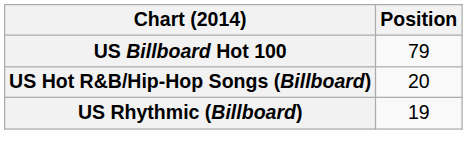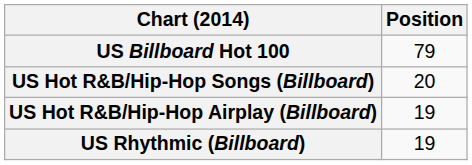 <table class="wikitable plainrowheaders sortable" style="text-align:center">
 <tr>
 <th scope="col">Chart (2014)</th>
 <th scope="col">Position</th>
 </tr>
 <tr>
 <th scope="row">US <em>Billboard</em> Hot 100</th>
 <td style="text-align:center;">79</td>
 </tr>
 <tr>
 <th scope="row">US Hot R&B/Hip-Hop Songs (<em>Billboard</em>)</th>
 <td style="text-align:center;">20</td>
 </tr>
 <tr>
+<th scope="row">US Hot R&B/Hip-Hop Airplay (<em>Billboard</em>)</th>
+<td style="text-align:center;">19</td>
+</tr>
+<tr>
 <th scope="row">US Rhythmic (<em>Billboard</em>)</th>
 <td>19</td>
 </tr>
 </table>
